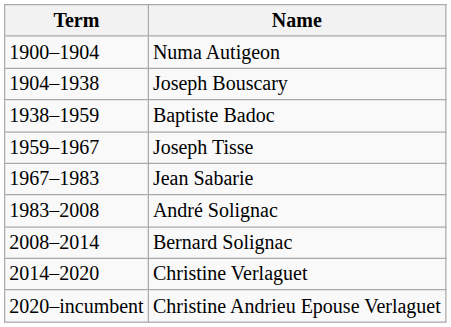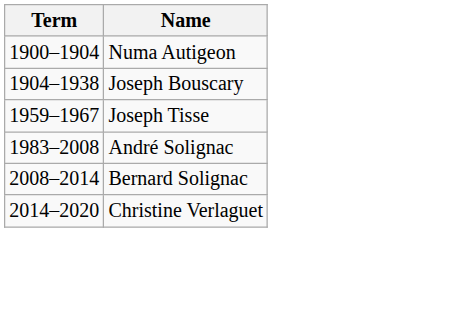 <table class="wikitable">
 <tr>
 <th>Term</th>
 <th>Name</th>
 </tr>
 <tr>
 <td>1900–1904</td>
 <td>Numa Autigeon</td>
 </tr>
 <tr>
 <td>1904–1938</td>
 <td>Joseph Bouscary</td>
 </tr>
 <tr>
-<td>1938–1959</td>
-<td>Baptiste Badoc</td>
-</tr>
-<tr>
 <td>1959–1967</td>
 <td>Joseph Tisse</td>
-</tr>
-<tr>
-<td>1967–1983</td>
-<td>Jean Sabarie</td>
 </tr>
 <tr>
 <td>1983–2008</td>
 <td>André Solignac</td>
 </tr>
 <tr>
 <td>2008–2014</td>
 <td>Bernard Solignac</td>
 </tr>
 <tr>
 <td>2014–2020</td>
 <td>Christine Verlaguet</td>
 </tr>
-<tr>
-<td>2020–incumbent</td>
-<td>Christine Andrieu Epouse Verlaguet</td>
-</tr>
 </table>
